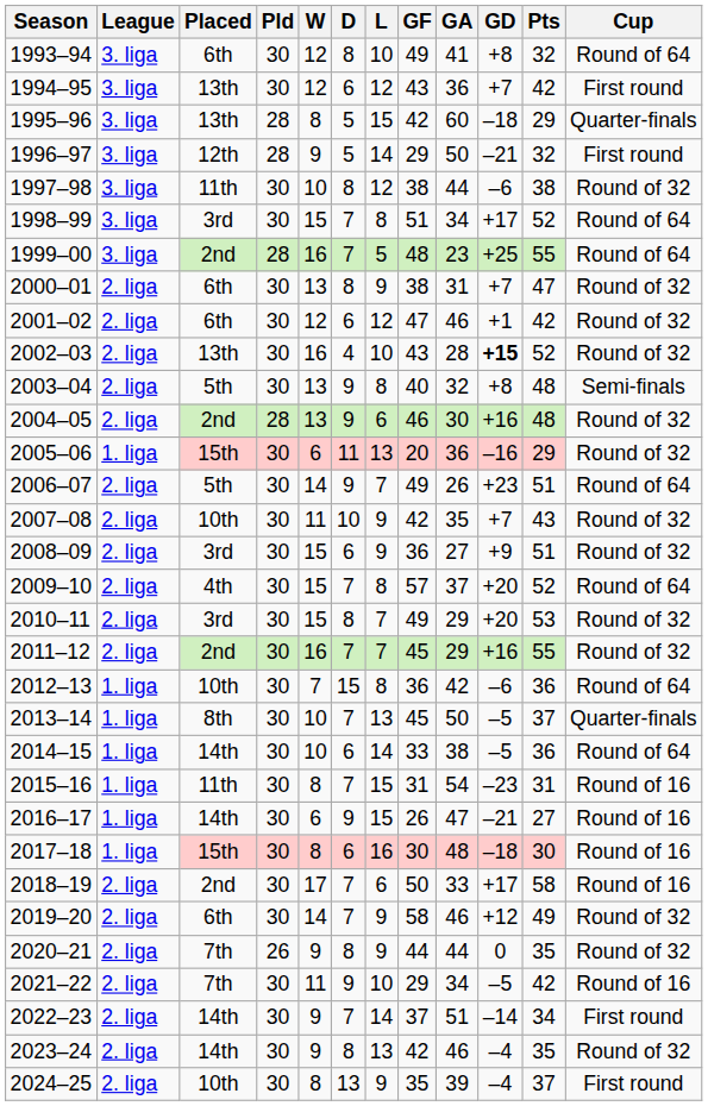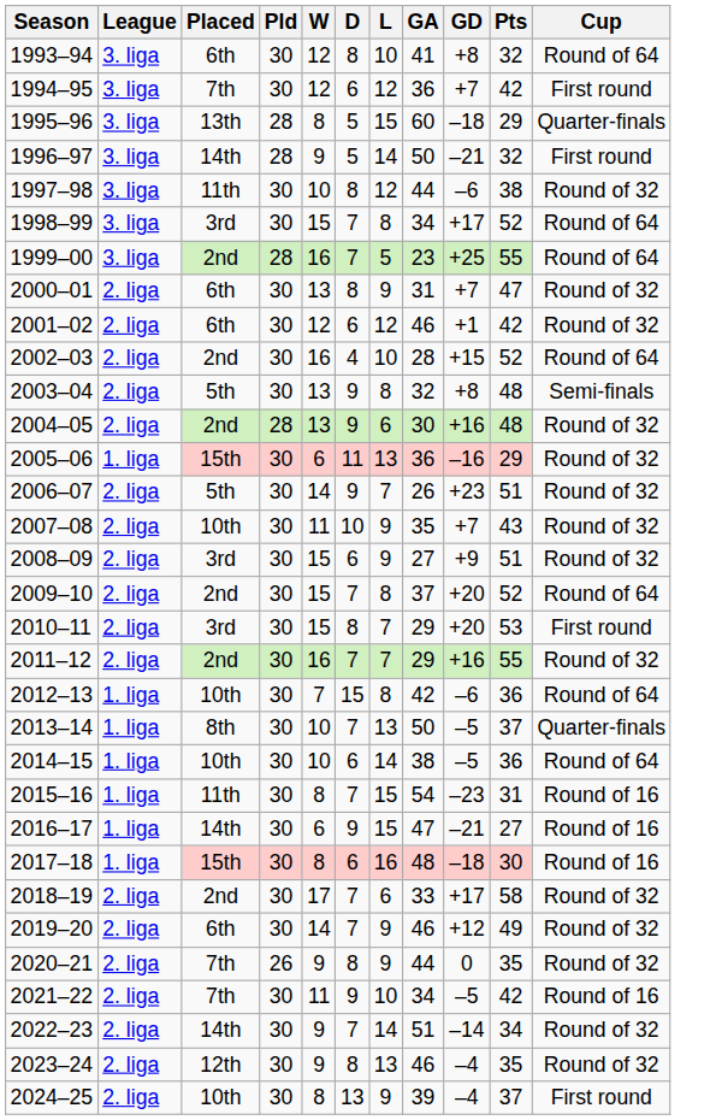 <table class="wikitable sortable">
 <tr>
 <th>Season</th>
 <th>League</th>
 <th>Placed</th>
 <th>Pld</th>
 <th>W</th>
 <th>D</th>
 <th>L</th>
-<th>GF</th>
 <th>GA</th>
 <th>GD</th>
 <th>Pts</th>
 <th>Cup</th>
 </tr>
 <tr>
 <td>1993–94</td>
 <td><a href='#'>3. liga</a></td>
 <td style="text-align:center">6th</td>
 <td style="text-align:center">30</td>
 <td style="text-align:center">12</td>
 <td style="text-align:center">8</td>
 <td style="text-align:center">10</td>
-<td style="text-align:center">49</td>
 <td style="text-align:center">41</td>
 <td style="text-align:center">+8</td>
 <td style="text-align:center">32</td>
 <td style="text-align:center">Round of 64</td>
 </tr>
 <tr>
 <td>1994–95</td>
 <td><a href='#'>3. liga</a></td>
-<td style="text-align:center">13th</td>
+<td style="text-align:center">7th</td>
 <td style="text-align:center">30</td>
 <td style="text-align:center">12</td>
 <td style="text-align:center">6</td>
 <td style="text-align:center">12</td>
-<td style="text-align:center">43</td>
 <td style="text-align:center">36</td>
 <td style="text-align:center">+7</td>
 <td style="text-align:center">42</td>
 <td style="text-align:center">First round</td>
 </tr>
 <tr>
 <td>1995–96</td>
 <td><a href='#'>3. liga</a></td>
 <td style="text-align:center">13th</td>
 <td style="text-align:center">28</td>
 <td style="text-align:center">8</td>
 <td style="text-align:center">5</td>
 <td style="text-align:center">15</td>
-<td style="text-align:center">42</td>
 <td style="text-align:center">60</td>
 <td style="text-align:center">–18</td>
 <td style="text-align:center">29</td>
 <td style="text-align:center">Quarter-finals</td>
 </tr>
 <tr>
 <td>1996–97</td>
 <td><a href='#'>3. liga</a></td>
-<td style="text-align:center">12th</td>
+<td style="text-align:center">14th</td>
 <td style="text-align:center">28</td>
 <td style="text-align:center">9</td>
 <td style="text-align:center">5</td>
 <td style="text-align:center">14</td>
-<td style="text-align:center">29</td>
 <td style="text-align:center">50</td>
 <td style="text-align:center">–21</td>
 <td style="text-align:center">32</td>
 <td style="text-align:center">First round</td>
 </tr>
 <tr>
 <td>1997–98</td>
 <td><a href='#'>3. liga</a></td>
 <td style="text-align:center">11th</td>
 <td style="text-align:center">30</td>
 <td style="text-align:center">10</td>
 <td style="text-align:center">8</td>
 <td style="text-align:center">12</td>
-<td style="text-align:center">38</td>
 <td style="text-align:center">44</td>
 <td style="text-align:center">–6</td>
 <td style="text-align:center">38</td>
 <td style="text-align:center">Round of 32</td>
 </tr>
 <tr>
 <td>1998–99</td>
 <td><a href='#'>3. liga</a></td>
 <td style="text-align:center">3rd</td>
 <td style="text-align:center">30</td>
 <td style="text-align:center">15</td>
 <td style="text-align:center">7</td>
 <td style="text-align:center">8</td>
-<td style="text-align:center">51</td>
 <td style="text-align:center">34</td>
 <td style="text-align:center">+17</td>
 <td style="text-align:center">52</td>
 <td style="text-align:center">Round of 64</td>
 </tr>
 <tr>
 <td>1999–00</td>
 <td><a href='#'>3. liga</a></td>
 <td style="background: #D0F0C0; text-align:center">2nd</td>
 <td style="background: #D0F0C0; text-align:center">28</td>
 <td style="background: #D0F0C0; text-align:center">16</td>
 <td style="background: #D0F0C0; text-align:center">7</td>
 <td style="background: #D0F0C0; text-align:center">5</td>
-<td style="background: #D0F0C0; text-align:center">48</td>
 <td style="background: #D0F0C0; text-align:center">23</td>
 <td style="background: #D0F0C0; text-align:center">+25</td>
 <td style="background: #D0F0C0; text-align:center">55</td>
 <td style="text-align:center">Round of 64</td>
 </tr>
 <tr>
 <td>2000–01</td>
 <td><a href='#'>2. liga</a></td>
 <td style="text-align:center">6th</td>
 <td style="text-align:center">30</td>
 <td style="text-align:center">13</td>
 <td style="text-align:center">8</td>
 <td style="text-align:center">9</td>
-<td style="text-align:center">38</td>
 <td style="text-align:center">31</td>
 <td style="text-align:center">+7</td>
 <td style="text-align:center">47</td>
 <td style="text-align:center">Round of 32</td>
 </tr>
 <tr>
 <td>2001–02</td>
 <td><a href='#'>2. liga</a></td>
 <td style="text-align:center">6th</td>
 <td style="text-align:center">30</td>
 <td style="text-align:center">12</td>
 <td style="text-align:center">6</td>
 <td style="text-align:center">12</td>
-<td style="text-align:center">47</td>
 <td style="text-align:center">46</td>
 <td style="text-align:center">+1</td>
 <td style="text-align:center">42</td>
 <td style="text-align:center">Round of 32</td>
 </tr>
 <tr>
 <td>2002–03</td>
 <td><a href='#'>2. liga</a></td>
-<td style="text-align:center">13th</td>
+<td style="text-align:center">2nd</td>
 <td style="text-align:center">30</td>
 <td style="text-align:center">16</td>
 <td style="text-align:center">4</td>
 <td style="text-align:center">10</td>
-<td style="text-align:center">43</td>
 <td style="text-align:center">28</td>
-<td style="text-align:center"><strong>+15</strong></td>
+<td style="text-align:center">+15</td>
 <td style="text-align:center">52</td>
-<td style="text-align:center">Round of 32</td>
+<td style="text-align:center">Round of 64</td>
 </tr>
 <tr>
 <td>2003–04</td>
 <td><a href='#'>2. liga</a></td>
 <td style="text-align:center">5th</td>
 <td style="text-align:center">30</td>
 <td style="text-align:center">13</td>
 <td style="text-align:center">9</td>
 <td style="text-align:center">8</td>
-<td style="text-align:center">40</td>
 <td style="text-align:center">32</td>
 <td style="text-align:center">+8</td>
 <td style="text-align:center">48</td>
 <td style="text-align:center">Semi-finals</td>
 </tr>
 <tr>
 <td>2004–05</td>
 <td><a href='#'>2. liga</a></td>
 <td style="background: #D0F0C0; text-align:center">2nd</td>
 <td style="background: #D0F0C0; text-align:center">28</td>
 <td style="background: #D0F0C0; text-align:center">13</td>
 <td style="background: #D0F0C0; text-align:center">9</td>
 <td style="background: #D0F0C0; text-align:center">6</td>
-<td style="background: #D0F0C0; text-align:center">46</td>
 <td style="background: #D0F0C0; text-align:center">30</td>
 <td style="background: #D0F0C0; text-align:center">+16</td>
 <td style="background: #D0F0C0; text-align:center">48</td>
 <td style="text-align:center">Round of 32</td>
 </tr>
 <tr>
 <td>2005–06</td>
 <td><a href='#'>1. liga</a></td>
 <td style="background: #FFCCCC; text-align:center">15th</td>
 <td style="background: #FFCCCC; text-align:center">30</td>
 <td style="background: #FFCCCC; text-align:center">6</td>
 <td style="background: #FFCCCC; text-align:center">11</td>
 <td style="background: #FFCCCC; text-align:center">13</td>
-<td style="background: #FFCCCC; text-align:center">20</td>
 <td style="background: #FFCCCC; text-align:center">36</td>
 <td style="background: #FFCCCC; text-align:center">–16</td>
 <td style="background: #FFCCCC; text-align:center">29</td>
 <td style="text-align:center">Round of 32</td>
 </tr>
 <tr>
 <td>2006–07</td>
 <td><a href='#'>2. liga</a></td>
 <td style="text-align:center">5th</td>
 <td style="text-align:center">30</td>
 <td style="text-align:center">14</td>
 <td style="text-align:center">9</td>
 <td style="text-align:center">7</td>
-<td style="text-align:center">49</td>
 <td style="text-align:center">26</td>
 <td style="text-align:center">+23</td>
 <td style="text-align:center">51</td>
-<td style="text-align:center">Round of 64</td>
+<td style="text-align:center">Round of 32</td>
 </tr>
 <tr>
 <td>2007–08</td>
 <td><a href='#'>2. liga</a></td>
 <td style="text-align:center">10th</td>
 <td style="text-align:center">30</td>
 <td style="text-align:center">11</td>
 <td style="text-align:center">10</td>
 <td style="text-align:center">9</td>
-<td style="text-align:center">42</td>
 <td style="text-align:center">35</td>
 <td style="text-align:center">+7</td>
 <td style="text-align:center">43</td>
 <td style="text-align:center">Round of 32</td>
 </tr>
 <tr>
 <td>2008–09</td>
 <td><a href='#'>2. liga</a></td>
 <td style="text-align:center">3rd</td>
 <td style="text-align:center">30</td>
 <td style="text-align:center">15</td>
 <td style="text-align:center">6</td>
 <td style="text-align:center">9</td>
-<td style="text-align:center">36</td>
 <td style="text-align:center">27</td>
 <td style="text-align:center">+9</td>
 <td style="text-align:center">51</td>
 <td style="text-align:center">Round of 32</td>
 </tr>
 <tr>
 <td>2009–10</td>
 <td><a href='#'>2. liga</a></td>
-<td style="text-align:center">4th</td>
+<td style="text-align:center">2nd</td>
 <td style="text-align:center">30</td>
 <td style="text-align:center">15</td>
 <td style="text-align:center">7</td>
 <td style="text-align:center">8</td>
-<td style="text-align:center">57</td>
 <td style="text-align:center">37</td>
 <td style="text-align:center">+20</td>
 <td style="text-align:center">52</td>
 <td style="text-align:center">Round of 64</td>
 </tr>
 <tr>
 <td>2010–11</td>
 <td><a href='#'>2. liga</a></td>
 <td style="text-align:center">3rd</td>
 <td style="text-align:center">30</td>
 <td style="text-align:center">15</td>
 <td style="text-align:center">8</td>
 <td style="text-align:center">7</td>
-<td style="text-align:center">49</td>
 <td style="text-align:center">29</td>
 <td style="text-align:center">+20</td>
 <td style="text-align:center">53</td>
-<td style="text-align:center">Round of 32</td>
+<td style="text-align:center">First round</td>
 </tr>
 <tr>
 <td>2011–12</td>
 <td><a href='#'>2. liga</a></td>
 <td style="background: #D0F0C0; text-align:center">2nd</td>
 <td style="background: #D0F0C0; text-align:center">30</td>
 <td style="background: #D0F0C0; text-align:center">16</td>
 <td style="background: #D0F0C0; text-align:center">7</td>
 <td style="background: #D0F0C0; text-align:center">7</td>
-<td style="background: #D0F0C0; text-align:center">45</td>
 <td style="background: #D0F0C0; text-align:center">29</td>
 <td style="background: #D0F0C0; text-align:center">+16</td>
 <td style="background: #D0F0C0; text-align:center">55</td>
 <td style="text-align:center">Round of 32</td>
 </tr>
 <tr>
 <td>2012–13</td>
 <td><a href='#'>1. liga</a></td>
 <td style="text-align:center">10th</td>
 <td style="text-align:center">30</td>
 <td style="text-align:center">7</td>
 <td style="text-align:center">15</td>
 <td style="text-align:center">8</td>
-<td style="text-align:center">36</td>
 <td style="text-align:center">42</td>
 <td style="text-align:center">–6</td>
 <td style="text-align:center">36</td>
 <td style="text-align:center">Round of 64</td>
 </tr>
 <tr>
 <td>2013–14</td>
 <td><a href='#'>1. liga</a></td>
 <td style="text-align:center">8th</td>
 <td style="text-align:center">30</td>
 <td style="text-align:center">10</td>
 <td style="text-align:center">7</td>
 <td style="text-align:center">13</td>
-<td style="text-align:center">45</td>
 <td style="text-align:center">50</td>
 <td style="text-align:center">–5</td>
 <td style="text-align:center">37</td>
 <td style="text-align:center">Quarter-finals</td>
 </tr>
 <tr>
 <td>2014–15</td>
 <td><a href='#'>1. liga</a></td>
-<td style="text-align:center">14th</td>
+<td style="text-align:center">10th</td>
 <td style="text-align:center">30</td>
 <td style="text-align:center">10</td>
 <td style="text-align:center">6</td>
 <td style="text-align:center">14</td>
-<td style="text-align:center">33</td>
 <td style="text-align:center">38</td>
 <td style="text-align:center">–5</td>
 <td style="text-align:center">36</td>
 <td style="text-align:center">Round of 64</td>
 </tr>
 <tr>
 <td>2015–16</td>
 <td><a href='#'>1. liga</a></td>
 <td style="text-align:center">11th</td>
 <td style="text-align:center">30</td>
 <td style="text-align:center">8</td>
 <td style="text-align:center">7</td>
 <td style="text-align:center">15</td>
-<td style="text-align:center">31</td>
 <td style="text-align:center">54</td>
 <td style="text-align:center">–23</td>
 <td style="text-align:center">31</td>
 <td style="text-align:center">Round of 16</td>
 </tr>
 <tr>
 <td>2016–17</td>
 <td><a href='#'>1. liga</a></td>
 <td style="text-align:center">14th</td>
 <td style="text-align:center">30</td>
 <td style="text-align:center">6</td>
 <td style="text-align:center">9</td>
 <td style="text-align:center">15</td>
-<td style="text-align:center">26</td>
 <td style="text-align:center">47</td>
 <td style="text-align:center">–21</td>
 <td style="text-align:center">27</td>
 <td style="text-align:center">Round of 16</td>
 </tr>
 <tr>
 <td>2017–18</td>
 <td><a href='#'>1. liga</a></td>
 <td style="background: #FFCCCC; text-align:center">15th</td>
 <td style="background: #FFCCCC; text-align:center">30</td>
 <td style="background: #FFCCCC; text-align:center">8</td>
 <td style="background: #FFCCCC; text-align:center">6</td>
 <td style="background: #FFCCCC; text-align:center">16</td>
-<td style="background: #FFCCCC; text-align:center">30</td>
 <td style="background: #FFCCCC; text-align:center">48</td>
 <td style="background: #FFCCCC; text-align:center">–18</td>
 <td style="background: #FFCCCC; text-align:center">30</td>
 <td style="text-align:center">Round of 16</td>
 </tr>
 <tr>
 <td>2018–19</td>
 <td><a href='#'>2. liga</a></td>
 <td style="text-align:center">2nd</td>
 <td style="text-align:center">30</td>
 <td style="text-align:center">17</td>
 <td style="text-align:center">7</td>
 <td style="text-align:center">6</td>
-<td style="text-align:center">50</td>
 <td style="text-align:center">33</td>
 <td style="text-align:center">+17</td>
 <td style="text-align:center">58</td>
-<td style="text-align:center">Round of 16</td>
+<td style="text-align:center">Round of 32</td>
 </tr>
 <tr>
 <td>2019–20</td>
 <td><a href='#'>2. liga</a></td>
 <td style="text-align:center">6th</td>
 <td style="text-align:center">30</td>
 <td style="text-align:center">14</td>
 <td style="text-align:center">7</td>
 <td style="text-align:center">9</td>
-<td style="text-align:center">58</td>
 <td style="text-align:center">46</td>
 <td style="text-align:center">+12</td>
 <td style="text-align:center">49</td>
 <td style="text-align:center">Round of 32</td>
 </tr>
 <tr>
 <td>2020–21</td>
 <td><a href='#'>2. liga</a></td>
 <td style="text-align:center">7th</td>
 <td style="text-align:center">26</td>
 <td style="text-align:center">9</td>
 <td style="text-align:center">8</td>
 <td style="text-align:center">9</td>
 <td style="text-align:center">44</td>
-<td style="text-align:center">44</td>
 <td style="text-align:center">0</td>
 <td style="text-align:center">35</td>
 <td style="text-align:center">Round of 32</td>
 </tr>
 <tr>
 <td>2021–22</td>
 <td><a href='#'>2. liga</a></td>
 <td style="text-align:center">7th</td>
 <td style="text-align:center">30</td>
 <td style="text-align:center">11</td>
 <td style="text-align:center">9</td>
 <td style="text-align:center">10</td>
-<td style="text-align:center">29</td>
 <td style="text-align:center">34</td>
 <td style="text-align:center">–5</td>
 <td style="text-align:center">42</td>
 <td style="text-align:center">Round of 16</td>
 </tr>
 <tr>
 <td>2022–23</td>
 <td><a href='#'>2. liga</a></td>
 <td style="text-align:center">14th</td>
 <td style="text-align:center">30</td>
 <td style="text-align:center">9</td>
 <td style="text-align:center">7</td>
 <td style="text-align:center">14</td>
-<td style="text-align:center">37</td>
 <td style="text-align:center">51</td>
 <td style="text-align:center">–14</td>
 <td style="text-align:center">34</td>
-<td style="text-align:center">First round</td>
+<td style="text-align:center">Round of 32</td>
 </tr>
 <tr>
 <td>2023–24</td>
 <td><a href='#'>2. liga</a></td>
-<td style="text-align:center">14th</td>
+<td style="text-align:center">12th</td>
 <td style="text-align:center">30</td>
 <td style="text-align:center">9</td>
 <td style="text-align:center">8</td>
 <td style="text-align:center">13</td>
-<td style="text-align:center">42</td>
 <td style="text-align:center">46</td>
 <td style="text-align:center">–4</td>
 <td style="text-align:center">35</td>
 <td style="text-align:center">Round of 32</td>
 </tr>
 <tr>
 <td>2024–25</td>
 <td><a href='#'>2. liga</a></td>
 <td style="text-align:center">10th</td>
 <td style="text-align:center">30</td>
 <td style="text-align:center">8</td>
 <td style="text-align:center">13</td>
 <td style="text-align:center">9</td>
-<td style="text-align:center">35</td>
 <td style="text-align:center">39</td>
 <td style="text-align:center">–4</td>
 <td style="text-align:center">37</td>
 <td style="text-align:center">First round</td>
 </tr>
 </table>
